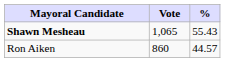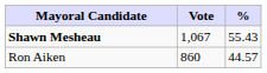 <table class="wikitable">
 <tr>
 <th style="background:#ddf; width:200px;">Mayoral Candidate</th>
 <th style="background:#ddf; width:50px;">Vote</th>
 <th style="background:#ddf; width:30px;">%</th>
 </tr>
 <tr>
 <td><strong>Shawn Mesheau</strong></td>
-<td>1,065</td>
+<td>1,067</td>
 <td>55.43</td>
 </tr>
 <tr>
 <td>Ron Aiken</td>
 <td>860</td>
 <td>44.57</td>
 </tr>
 </table>
